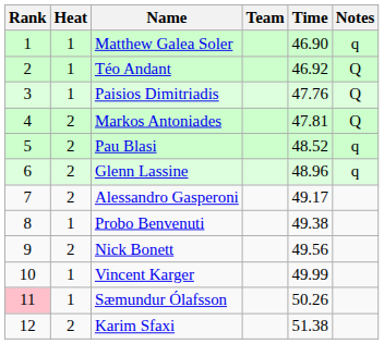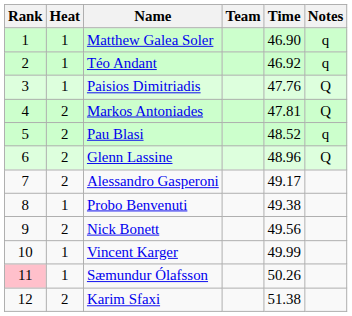 <table class="wikitable sortable" style="text-align:center">
 <tr>
 <th>Rank</th>
 <th>Heat</th>
 <th>Name</th>
 <th>Team</th>
 <th>Time</th>
 <th>Notes</th>
 </tr>
 <tr bgcolor=ccffcc>
 <td>1</td>
 <td>1</td>
 <td align="left"><a href='#'>Matthew Galea Soler</a></td>
 <td align=left></td>
 <td>46.90</td>
 <td>q</td>
 </tr>
 <tr bgcolor=ccffcc>
 <td>2</td>
 <td>1</td>
 <td align="left"><a href='#'>Téo Andant</a></td>
 <td align=left></td>
 <td>46.92</td>
-<td>Q</td>
+<td>q</td>
 </tr>
 <tr bgcolor=ddffdd>
 <td>3</td>
 <td>1</td>
 <td align="left"><a href='#'>Paisios Dimitriadis</a></td>
 <td align=left></td>
 <td>47.76</td>
 <td>Q</td>
 </tr>
 <tr bgcolor=ccffcc>
 <td>4</td>
 <td>2</td>
 <td align="left"><a href='#'>Markos Antoniades</a></td>
 <td align=left></td>
 <td>47.81</td>
 <td>Q</td>
 </tr>
 <tr bgcolor=ccffcc>
 <td>5</td>
 <td>2</td>
 <td align="left"><a href='#'>Pau Blasi</a></td>
 <td align=left></td>
 <td>48.52</td>
 <td>q</td>
 </tr>
 <tr bgcolor=ddffdd>
 <td>6</td>
 <td>2</td>
 <td align="left"><a href='#'>Glenn Lassine</a></td>
 <td align=left></td>
 <td>48.96</td>
-<td>q</td>
+<td>Q</td>
 </tr>
 <tr>
 <td>7</td>
 <td>2</td>
 <td align="left"><a href='#'>Alessandro Gasperoni</a></td>
 <td align=left></td>
 <td>49.17</td>
 <td></td>
 </tr>
 <tr>
 <td>8</td>
 <td>1</td>
 <td align="left"><a href='#'>Probo Benvenuti</a></td>
 <td align=left></td>
 <td>49.38</td>
 <td></td>
 </tr>
 <tr>
 <td>9</td>
 <td>2</td>
 <td align="left"><a href='#'>Nick Bonett</a></td>
 <td align=left></td>
 <td>49.56</td>
 <td></td>
 </tr>
 <tr>
 <td>10</td>
 <td>1</td>
 <td align="left"><a href='#'>Vincent Karger</a></td>
 <td align=left></td>
 <td>49.99</td>
 <td></td>
 </tr>
 <tr>
 <td style="background: pink;">11</td>
 <td>1</td>
 <td align="left"><a href='#'>Sæmundur Ólafsson</a></td>
 <td align=left></td>
 <td>50.26</td>
 <td></td>
 </tr>
 <tr>
 <td>12</td>
 <td>2</td>
 <td align="left"><a href='#'>Karim Sfaxi</a></td>
 <td align=left></td>
 <td>51.38</td>
 <td></td>
 </tr>
 </table>
